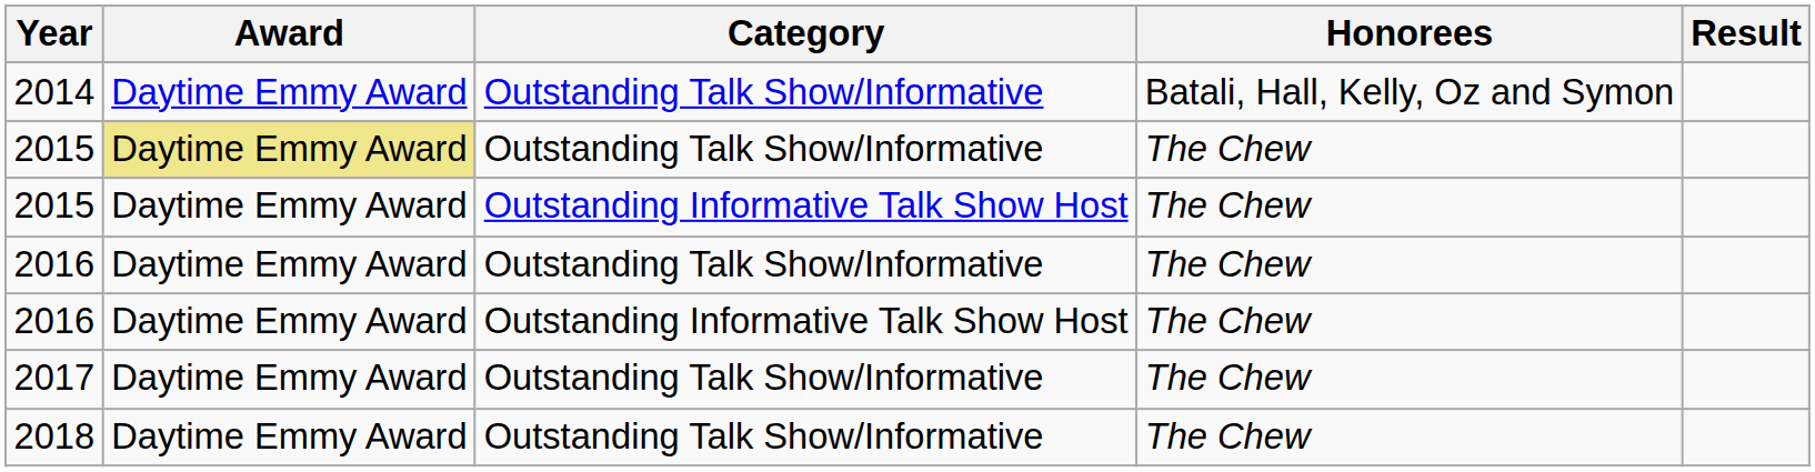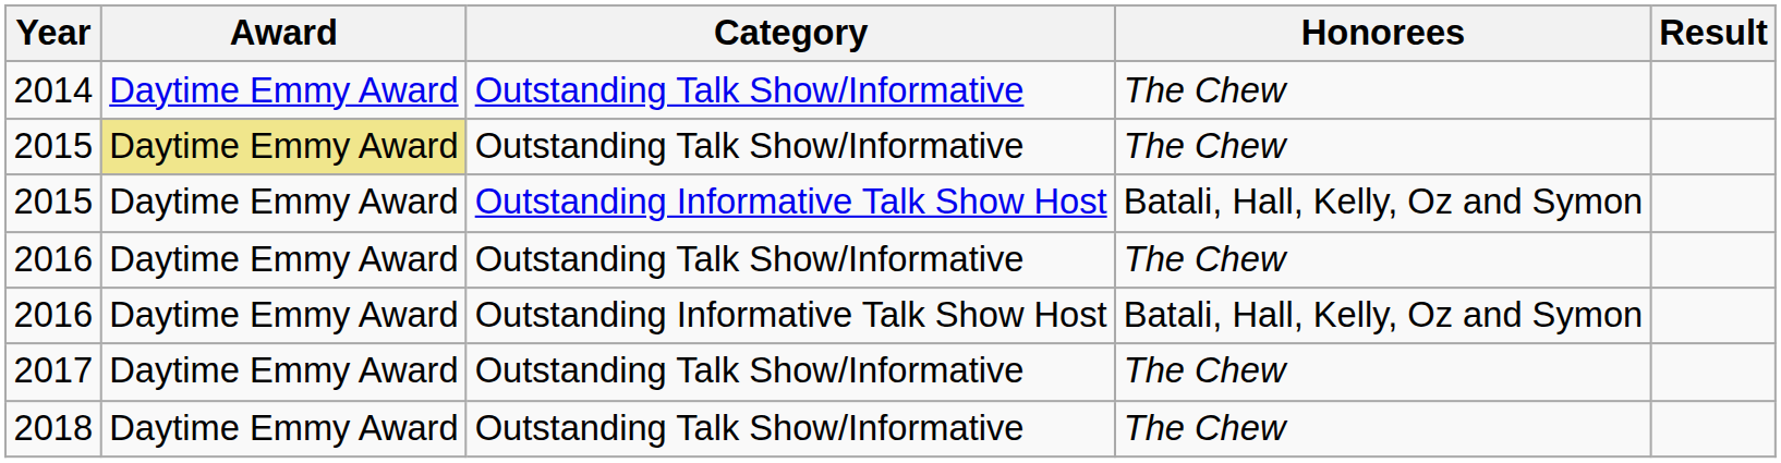 <table class="wikitable">
 <tr>
 <th>Year</th>
 <th>Award</th>
 <th>Category</th>
 <th>Honorees</th>
 <th>Result</th>
 </tr>
 <tr>
 <td>2014</td>
 <td><a href='#'>Daytime Emmy Award</a></td>
 <td><a href='#'>Outstanding Talk Show/Informative</a></td>
-<td>Batali, Hall, Kelly, Oz and Symon</td>
+<td><em>The Chew</em></td>
 <td></td>
 </tr>
 <tr>
 <td>2015</td>
 <td style="background: khaki;">Daytime Emmy Award</td>
 <td Daytime Emmy Award for Outstanding Talk Show Informative>Outstanding Talk Show/Informative</td>
 <td><em>The Chew</em></td>
 <td></td>
 </tr>
 <tr>
 <td>2015</td>
 <td>Daytime Emmy Award</td>
 <td><a href='#'>Outstanding Informative Talk Show Host</a></td>
-<td><em>The Chew</em></td>
+<td>Batali, Hall, Kelly, Oz and Symon</td>
 <td></td>
 </tr>
 <tr>
 <td>2016</td>
 <td>Daytime Emmy Award</td>
 <td Daytime Emmy Award for Outstanding Talk Show Informative>Outstanding Talk Show/Informative</td>
 <td><em>The Chew</em></td>
 <td></td>
 </tr>
 <tr>
 <td>2016</td>
 <td>Daytime Emmy Award</td>
 <td Daytime Emmy Award for Outstanding Informative Talk Show Host>Outstanding Informative Talk Show Host</td>
-<td><em>The Chew</em></td>
+<td>Batali, Hall, Kelly, Oz and Symon</td>
 <td></td>
 </tr>
 <tr>
 <td>2017</td>
 <td>Daytime Emmy Award</td>
 <td Daytime Emmy Award for Outstanding Talk Show Informative>Outstanding Talk Show/Informative</td>
 <td><em>The Chew</em></td>
 <td></td>
 </tr>
 <tr>
 <td>2018</td>
 <td>Daytime Emmy Award</td>
 <td Daytime Emmy Award for Outstanding Talk Show Informative>Outstanding Talk Show/Informative</td>
 <td><em>The Chew</em></td>
 <td></td>
 </tr>
 </table>
